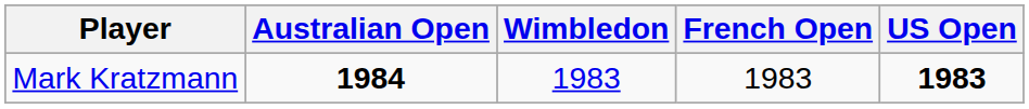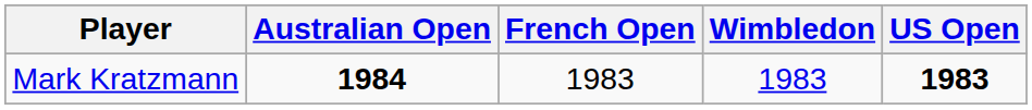 <table class="wikitable" style="text-align:center;">
 <tr>
 <th>Player</th>
 <th><a href='#'>Australian Open</a></th>
+<th><a href='#'>French Open</a></th>
 <th><a href='#'>Wimbledon</a></th>
-<th><a href='#'>French Open</a></th>
 <th><a href='#'>US Open</a></th>
 </tr>
 <tr>
 <td style="text-align:left;"> <a href='#'>Mark Kratzmann</a></td>
 <td><strong>1984</strong></td>
+<td>1983</td>
 <td><a href='#'>1983</a></td>
-<td>1983</td>
 <td><strong>1983</strong></td>
 </tr>
 </table>
